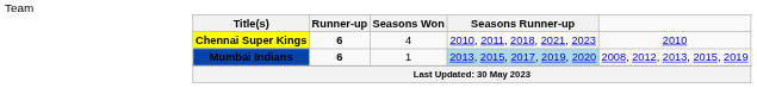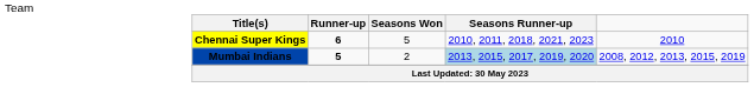 <table class="wikitable"style="text-align:center;margin:auto;font-size:93%;>
 <tr>
 <th>Team</th>
 <th>Title(s)</th>
 <th>Runner-up</th>
 <th>Seasons Won</th>
 <th>Seasons Runner-up</th>
 </tr>
 <tr>
 <td style="background-color:yellow"><span><strong>Chennai Super Kings</strong></span></td>
 <td><strong>6</strong></td>
-<td>4</td>
+<td>5</td>
 <td><a href='#'>2010</a>, <a href='#'>2011</a>, <a href='#'>2018</a>, <a href='#'>2021</a>, <a href='#'>2023</a></td>
 <td><a href='#'>2010</a></td>
 </tr>
 <tr>
 <td style="background-color:#0044AA"><span><strong>Mumbai Indians</strong></span></td>
-<td><strong>6</strong></td>
-<td>1</td>
+<td><strong>5</strong></td>
+<td>2</td>
 <td style="background: lightblue;"><a href='#'>2013</a>, <a href='#'>2015</a>, <a href='#'>2017</a>, <a href='#'>2019</a>, <a href='#'>2020</a></td>
 <td><a href='#'>2008</a>, <a href='#'>2012</a>, <a href='#'>2013</a>, <a href='#'>2015</a>, <a href='#'>2019</a></td>
 </tr>
 <tr>
 </tr>
 <tr class=sortbottom>
 <th colspan=7><small>Last Updated: 30 May 2023</small></th>
 </tr>
 </table>
